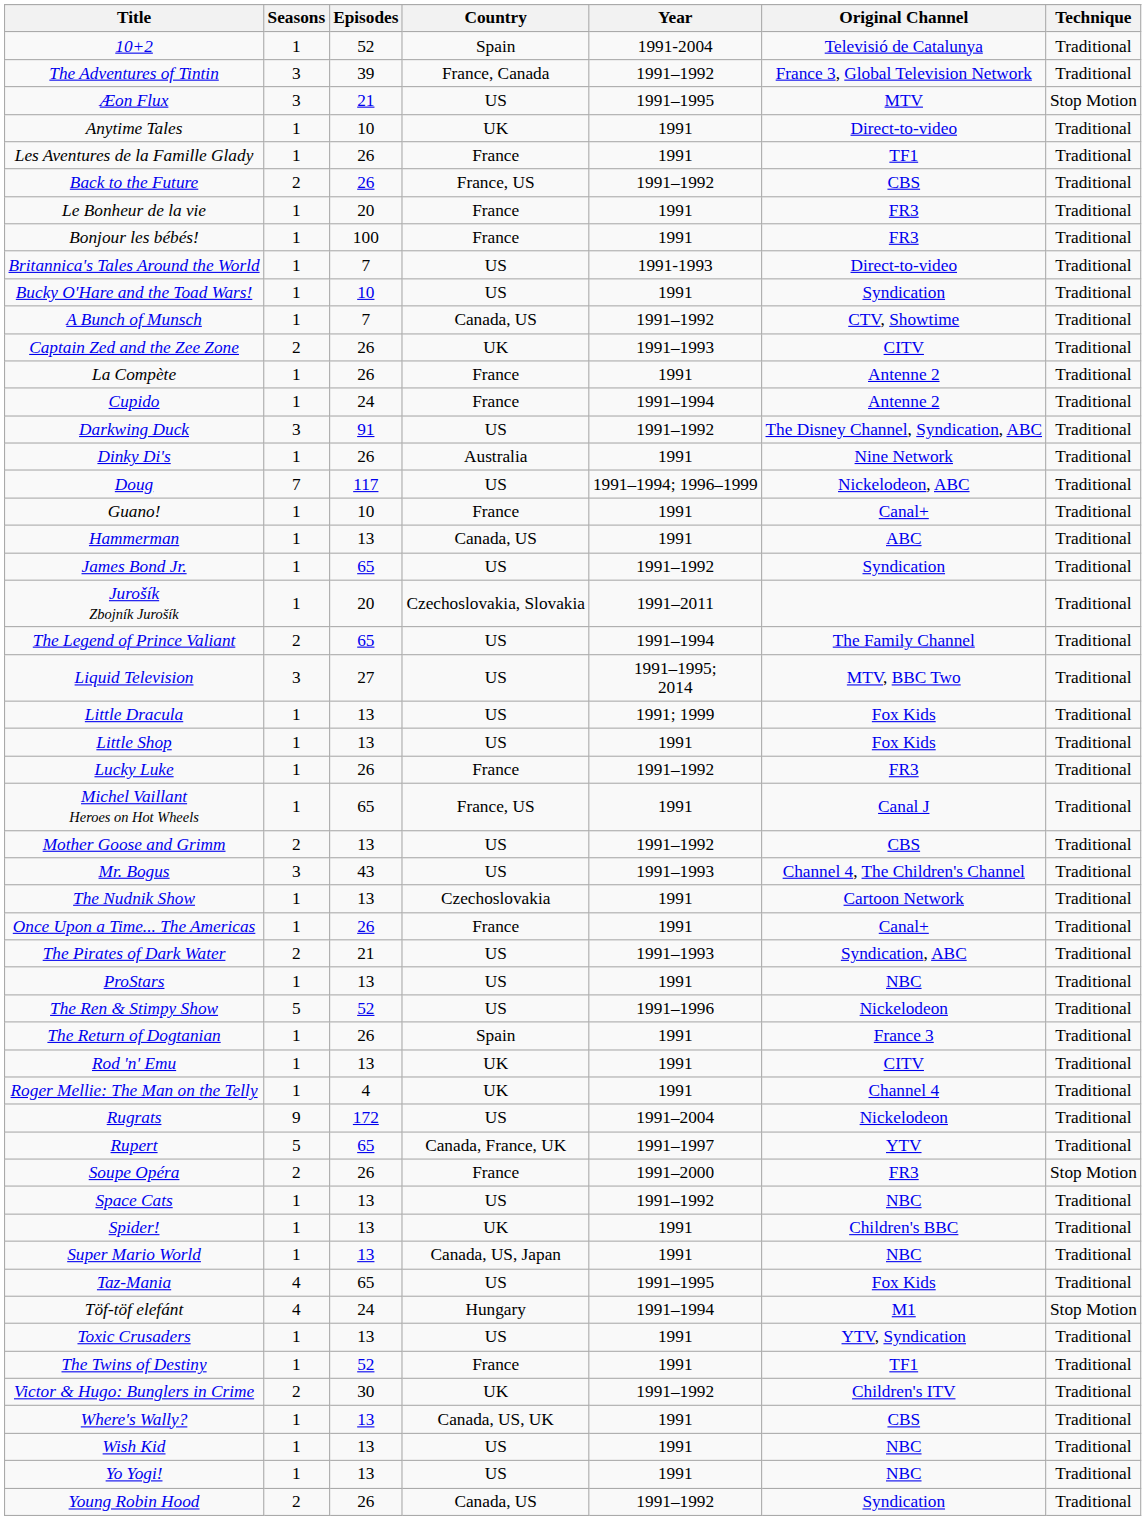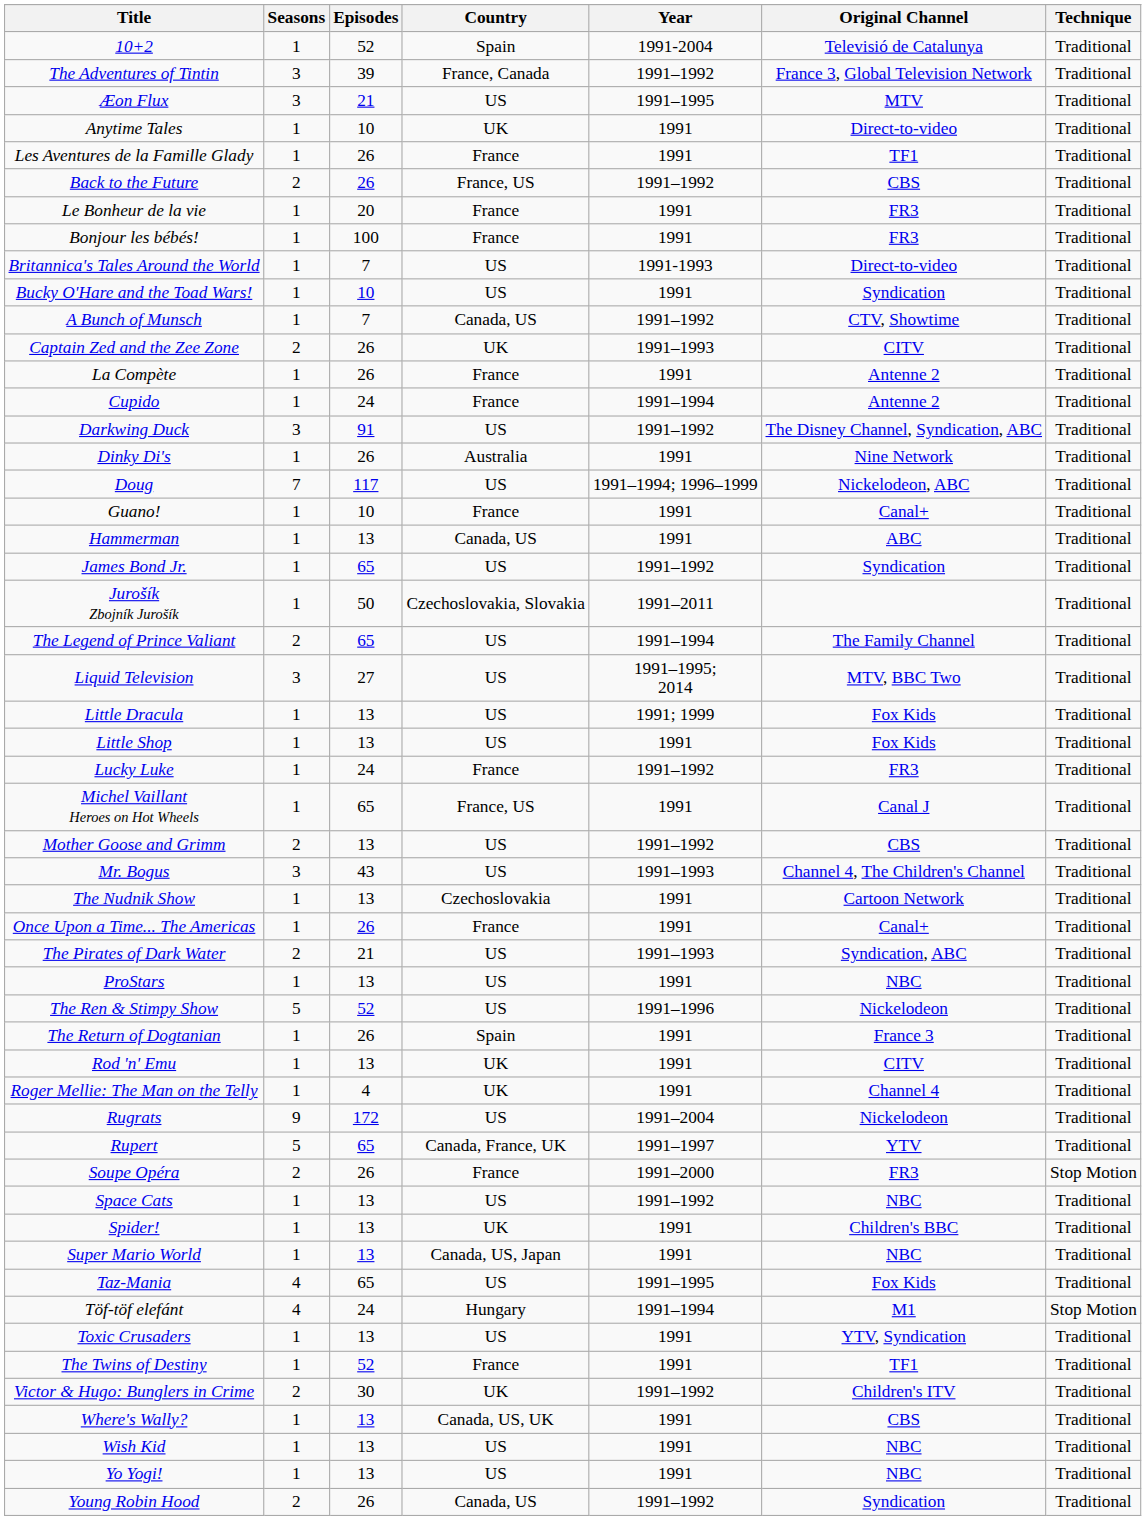 <table class="wikitable sortable" style="text-align:center;">
 <tr>
 </tr>
 <tr>
 <th scope="col">Title</th>
 <th>Seasons</th>
 <th scope="col">Episodes</th>
 <th scope="col">Country</th>
 <th scope="col">Year</th>
 <th>Original Channel</th>
 <th scope="col">Technique</th>
 </tr>
 <tr>
 <td><em><a href='#'>10+2</a></em></td>
 <td>1</td>
 <td>52</td>
 <td>Spain</td>
 <td>1991-2004</td>
 <td><a href='#'>Televisió de Catalunya</a></td>
 <td>Traditional</td>
 </tr>
 <tr>
 <td><em><a href='#'>The Adventures of Tintin</a></em></td>
 <td>3</td>
 <td>39</td>
 <td>France, Canada</td>
 <td>1991–1992</td>
 <td><a href='#'>France 3</a>, <a href='#'>Global Television Network</a></td>
 <td>Traditional</td>
 </tr>
 <tr>
 <td><em><a href='#'>Æon Flux</a></em></td>
 <td>3</td>
 <td><a href='#'>21</a></td>
 <td>US</td>
 <td>1991–1995</td>
 <td><a href='#'>MTV</a></td>
-<td>Stop Motion</td>
+<td>Traditional</td>
 </tr>
 <tr>
 <td><em>Anytime Tales</em></td>
 <td>1</td>
 <td>10</td>
 <td>UK</td>
 <td>1991</td>
 <td><a href='#'>Direct-to-video</a></td>
 <td>Traditional</td>
 </tr>
 <tr>
 <td data-sort-value="Aventures de la Famille Glady"><em>Les Aventures de la Famille Glady</em></td>
 <td>1</td>
 <td>26</td>
 <td>France</td>
 <td>1991</td>
 <td><a href='#'>TF1</a></td>
 <td>Traditional</td>
 </tr>
 <tr>
 <td><em><a href='#'>Back to the Future</a></em></td>
 <td>2</td>
 <td><a href='#'>26</a></td>
 <td>France, US</td>
 <td>1991–1992</td>
 <td><a href='#'>CBS</a></td>
 <td>Traditional</td>
 </tr>
 <tr>
 <td data-sort-value="Bonheur de la vie"><em>Le Bonheur de la vie</em></td>
 <td>1</td>
 <td>20</td>
 <td>France</td>
 <td>1991</td>
 <td><a href='#'>FR3</a></td>
 <td>Traditional</td>
 </tr>
 <tr>
 <td><em>Bonjour les bébés!</em></td>
 <td>1</td>
 <td>100</td>
 <td>France</td>
 <td>1991</td>
 <td><a href='#'>FR3</a></td>
 <td>Traditional</td>
 </tr>
 <tr>
 <td><em><a href='#'>Britannica's Tales Around the World</a></em></td>
 <td>1</td>
 <td>7</td>
 <td>US</td>
 <td>1991-1993</td>
 <td><a href='#'>Direct-to-video</a></td>
 <td>Traditional</td>
 </tr>
 <tr>
 <td><em><a href='#'>Bucky O'Hare and the Toad Wars!</a></em></td>
 <td>1</td>
 <td><a href='#'>10</a></td>
 <td>US</td>
 <td>1991</td>
 <td><a href='#'>Syndication</a></td>
 <td>Traditional</td>
 </tr>
 <tr>
 <td data-sort-value="Bunch of Munsch"><em><a href='#'>A Bunch of Munsch</a></em></td>
 <td>1</td>
 <td>7</td>
 <td>Canada, US</td>
 <td>1991–1992</td>
 <td><a href='#'>CTV</a>, <a href='#'>Showtime</a></td>
 <td>Traditional</td>
 </tr>
 <tr>
 <td><em><a href='#'>Captain Zed and the Zee Zone</a></em></td>
 <td>2</td>
 <td>26</td>
 <td>UK</td>
 <td>1991–1993</td>
 <td><a href='#'>CITV</a></td>
 <td>Traditional</td>
 </tr>
 <tr>
 <td data-sort-value="Compète"><em>La Compète</em></td>
 <td>1</td>
 <td>26</td>
 <td>France</td>
 <td>1991</td>
 <td><a href='#'>Antenne 2</a></td>
 <td>Traditional</td>
 </tr>
 <tr>
 <td><em><a href='#'>Cupido</a></em></td>
 <td>1</td>
 <td>24</td>
 <td>France</td>
 <td>1991–1994</td>
 <td><a href='#'>Antenne 2</a></td>
 <td>Traditional</td>
 </tr>
 <tr>
 <td><em><a href='#'>Darkwing Duck</a></em></td>
 <td>3</td>
 <td><a href='#'>91</a></td>
 <td>US</td>
 <td>1991–1992</td>
 <td><a href='#'>The Disney Channel</a>, <a href='#'>Syndication</a>, <a href='#'>ABC</a></td>
 <td>Traditional</td>
 </tr>
 <tr>
 <td><em><a href='#'>Dinky Di's</a></em></td>
 <td>1</td>
 <td>26</td>
 <td>Australia</td>
 <td>1991</td>
 <td><a href='#'>Nine Network</a></td>
 <td>Traditional</td>
 </tr>
 <tr>
 <td><em><a href='#'>Doug</a></em></td>
 <td>7</td>
 <td><a href='#'>117</a></td>
 <td>US</td>
 <td>1991–1994; 1996–1999</td>
 <td><a href='#'>Nickelodeon</a>, <a href='#'>ABC</a></td>
 <td>Traditional</td>
 </tr>
 <tr>
 <td><em>Guano!</em></td>
 <td>1</td>
 <td>10</td>
 <td>France</td>
 <td>1991</td>
 <td><a href='#'>Canal+</a></td>
 <td>Traditional</td>
 </tr>
 <tr>
 <td><em><a href='#'>Hammerman</a></em></td>
 <td>1</td>
 <td>13</td>
 <td>Canada, US</td>
 <td>1991</td>
 <td><a href='#'>ABC</a></td>
 <td>Traditional</td>
 </tr>
 <tr>
 <td><em><a href='#'>James Bond Jr.</a></em></td>
 <td>1</td>
 <td><a href='#'>65</a></td>
 <td>US</td>
 <td>1991–1992</td>
 <td><a href='#'>Syndication</a></td>
 <td>Traditional</td>
 </tr>
 <tr>
 <td><em><a href='#'>Jurošík</a></em><br><small><em>Zbojník Jurošík</em></small></td>
 <td>1</td>
-<td>20</td>
+<td>50</td>
 <td>Czechoslovakia, Slovakia</td>
 <td>1991–2011</td>
 <td></td>
 <td>Traditional</td>
 </tr>
 <tr>
 <td data-sort-value="Legend of Prince Valiant"><em><a href='#'>The Legend of Prince Valiant</a></em></td>
 <td>2</td>
 <td><a href='#'>65</a></td>
 <td>US</td>
 <td>1991–1994</td>
 <td><a href='#'>The Family Channel</a></td>
 <td>Traditional</td>
 </tr>
 <tr>
 <td><em><a href='#'>Liquid Television</a></em></td>
 <td>3</td>
 <td>27</td>
 <td>US</td>
 <td>1991–1995;<br>2014</td>
 <td><a href='#'>MTV</a>, <a href='#'>BBC Two</a></td>
 <td>Traditional</td>
 </tr>
 <tr>
 <td><em><a href='#'>Little Dracula</a></em></td>
 <td>1</td>
 <td>13</td>
 <td>US</td>
 <td>1991; 1999</td>
 <td><a href='#'>Fox Kids</a></td>
 <td>Traditional</td>
 </tr>
 <tr>
 <td><em><a href='#'>Little Shop</a></em></td>
 <td>1</td>
 <td>13</td>
 <td>US</td>
 <td>1991</td>
 <td><a href='#'>Fox Kids</a></td>
 <td>Traditional</td>
 </tr>
 <tr>
 <td><em><a href='#'>Lucky Luke</a></em></td>
 <td>1</td>
-<td>26</td>
+<td>24</td>
 <td>France</td>
 <td>1991–1992</td>
 <td><a href='#'>FR3</a></td>
 <td>Traditional</td>
 </tr>
 <tr>
 <td><em><a href='#'>Michel Vaillant</a></em><br><small><em>Heroes on Hot Wheels</em></small></td>
 <td>1</td>
 <td>65</td>
 <td>France, US</td>
 <td>1991</td>
 <td><a href='#'>Canal J</a></td>
 <td>Traditional</td>
 </tr>
 <tr>
 <td><em><a href='#'>Mother Goose and Grimm</a></em></td>
 <td>2</td>
 <td>13</td>
 <td>US</td>
 <td>1991–1992</td>
 <td><a href='#'>CBS</a></td>
 <td>Traditional</td>
 </tr>
 <tr>
 <td><em><a href='#'>Mr. Bogus</a></em></td>
 <td>3</td>
 <td>43</td>
 <td>US</td>
 <td>1991–1993</td>
 <td><a href='#'>Channel 4</a>, <a href='#'>The Children's Channel</a></td>
 <td>Traditional</td>
 </tr>
 <tr>
 <td data-sort-value="Nudnik Show"><em><a href='#'>The Nudnik Show</a></em></td>
 <td>1</td>
 <td>13</td>
 <td>Czechoslovakia</td>
 <td>1991</td>
 <td><a href='#'>Cartoon Network</a></td>
 <td>Traditional</td>
 </tr>
 <tr>
 <td><em><a href='#'>Once Upon a Time... The Americas</a></em></td>
 <td>1</td>
 <td><a href='#'>26</a></td>
 <td>France</td>
 <td>1991</td>
 <td><a href='#'>Canal+</a></td>
 <td>Traditional</td>
 </tr>
 <tr>
 <td data-sort-value="Pirates of Dark Water"><em><a href='#'>The Pirates of Dark Water</a></em></td>
 <td>2</td>
 <td>21</td>
 <td>US</td>
 <td>1991–1993</td>
 <td><a href='#'>Syndication</a>, <a href='#'>ABC</a></td>
 <td>Traditional</td>
 </tr>
 <tr>
 <td><em><a href='#'>ProStars</a></em></td>
 <td>1</td>
 <td>13</td>
 <td>US</td>
 <td>1991</td>
 <td><a href='#'>NBC</a></td>
 <td>Traditional</td>
 </tr>
 <tr>
 <td data-sort-value="Ren & Stimpy Show"><em><a href='#'>The Ren & Stimpy Show</a></em></td>
 <td>5</td>
 <td><a href='#'>52</a></td>
 <td>US</td>
 <td>1991–1996</td>
 <td><a href='#'>Nickelodeon</a></td>
 <td>Traditional</td>
 </tr>
 <tr>
 <td data-sort-value="Return of Dogtanian"><em><a href='#'>The Return of Dogtanian</a></em></td>
 <td>1</td>
 <td>26</td>
 <td>Spain</td>
 <td>1991</td>
 <td><a href='#'>France 3</a></td>
 <td>Traditional</td>
 </tr>
 <tr>
 <td><em><a href='#'>Rod 'n' Emu</a></em></td>
 <td>1</td>
 <td>13</td>
 <td>UK</td>
 <td>1991</td>
 <td><a href='#'>CITV</a></td>
 <td>Traditional</td>
 </tr>
 <tr>
 <td><em><a href='#'>Roger Mellie: The Man on the Telly</a></em></td>
 <td>1</td>
 <td>4</td>
 <td>UK</td>
 <td>1991</td>
 <td><a href='#'>Channel 4</a></td>
 <td>Traditional</td>
 </tr>
 <tr>
 <td><em><a href='#'>Rugrats</a></em></td>
 <td>9</td>
 <td><a href='#'>172</a></td>
 <td>US</td>
 <td>1991–2004</td>
 <td><a href='#'>Nickelodeon</a></td>
 <td>Traditional</td>
 </tr>
 <tr>
 <td><em><a href='#'>Rupert</a></em></td>
 <td>5</td>
 <td><a href='#'>65</a></td>
 <td>Canada, France, UK</td>
 <td>1991–1997</td>
 <td><a href='#'>YTV</a></td>
 <td>Traditional</td>
 </tr>
 <tr>
 <td><em><a href='#'>Soupe Opéra</a></em></td>
 <td>2</td>
 <td>26</td>
 <td>France</td>
 <td>1991–2000</td>
 <td><a href='#'>FR3</a></td>
 <td>Stop Motion</td>
 </tr>
 <tr>
 <td><em><a href='#'>Space Cats</a></em></td>
 <td>1</td>
 <td>13</td>
 <td>US</td>
 <td>1991–1992</td>
 <td><a href='#'>NBC</a></td>
 <td>Traditional</td>
 </tr>
 <tr>
 <td><em><a href='#'>Spider!</a></em></td>
 <td>1</td>
 <td>13</td>
 <td>UK</td>
 <td>1991</td>
 <td><a href='#'>Children's BBC</a></td>
 <td>Traditional</td>
 </tr>
 <tr>
 <td><em><a href='#'>Super Mario World</a></em></td>
 <td>1</td>
 <td><a href='#'>13</a></td>
 <td>Canada, US, Japan</td>
 <td>1991</td>
 <td><a href='#'>NBC</a></td>
 <td>Traditional</td>
 </tr>
 <tr>
 <td><em><a href='#'>Taz-Mania</a></em></td>
 <td>4</td>
 <td>65</td>
 <td>US</td>
 <td>1991–1995</td>
 <td><a href='#'>Fox Kids</a></td>
 <td>Traditional</td>
 </tr>
 <tr>
 <td><em>Töf-töf elefánt</em></td>
 <td>4</td>
 <td>24</td>
 <td>Hungary</td>
 <td>1991–1994</td>
 <td><a href='#'>M1</a></td>
 <td>Stop Motion</td>
 </tr>
 <tr>
 <td><em><a href='#'>Toxic Crusaders</a></em></td>
 <td>1</td>
 <td>13</td>
 <td>US</td>
 <td>1991</td>
 <td><a href='#'>YTV</a>, <a href='#'>Syndication</a></td>
 <td>Traditional</td>
 </tr>
 <tr>
 <td data-sort-value="Twins of Destiny"><em><a href='#'>The Twins of Destiny</a></em></td>
 <td>1</td>
 <td><a href='#'>52</a></td>
 <td>France</td>
 <td>1991</td>
 <td><a href='#'>TF1</a></td>
 <td>Traditional</td>
 </tr>
 <tr>
 <td><em><a href='#'>Victor & Hugo: Bunglers in Crime</a></em></td>
 <td>2</td>
 <td>30</td>
 <td>UK</td>
 <td>1991–1992</td>
 <td><a href='#'>Children's ITV</a></td>
 <td>Traditional</td>
 </tr>
 <tr>
 <td><em><a href='#'>Where's Wally?</a></em></td>
 <td>1</td>
 <td><a href='#'>13</a></td>
 <td>Canada, US, UK</td>
 <td>1991</td>
 <td><a href='#'>CBS</a></td>
 <td>Traditional</td>
 </tr>
 <tr>
 <td><em><a href='#'>Wish Kid</a></em></td>
 <td>1</td>
 <td>13</td>
 <td>US</td>
 <td>1991</td>
 <td><a href='#'>NBC</a></td>
 <td>Traditional</td>
 </tr>
 <tr>
 <td><em><a href='#'>Yo Yogi!</a></em></td>
 <td>1</td>
 <td>13</td>
 <td>US</td>
 <td>1991</td>
 <td><a href='#'>NBC</a></td>
 <td>Traditional</td>
 </tr>
 <tr>
 <td><em><a href='#'>Young Robin Hood</a></em></td>
 <td>2</td>
 <td>26</td>
 <td>Canada, US</td>
 <td>1991–1992</td>
 <td><a href='#'>Syndication</a></td>
 <td>Traditional</td>
 </tr>
 </table>
